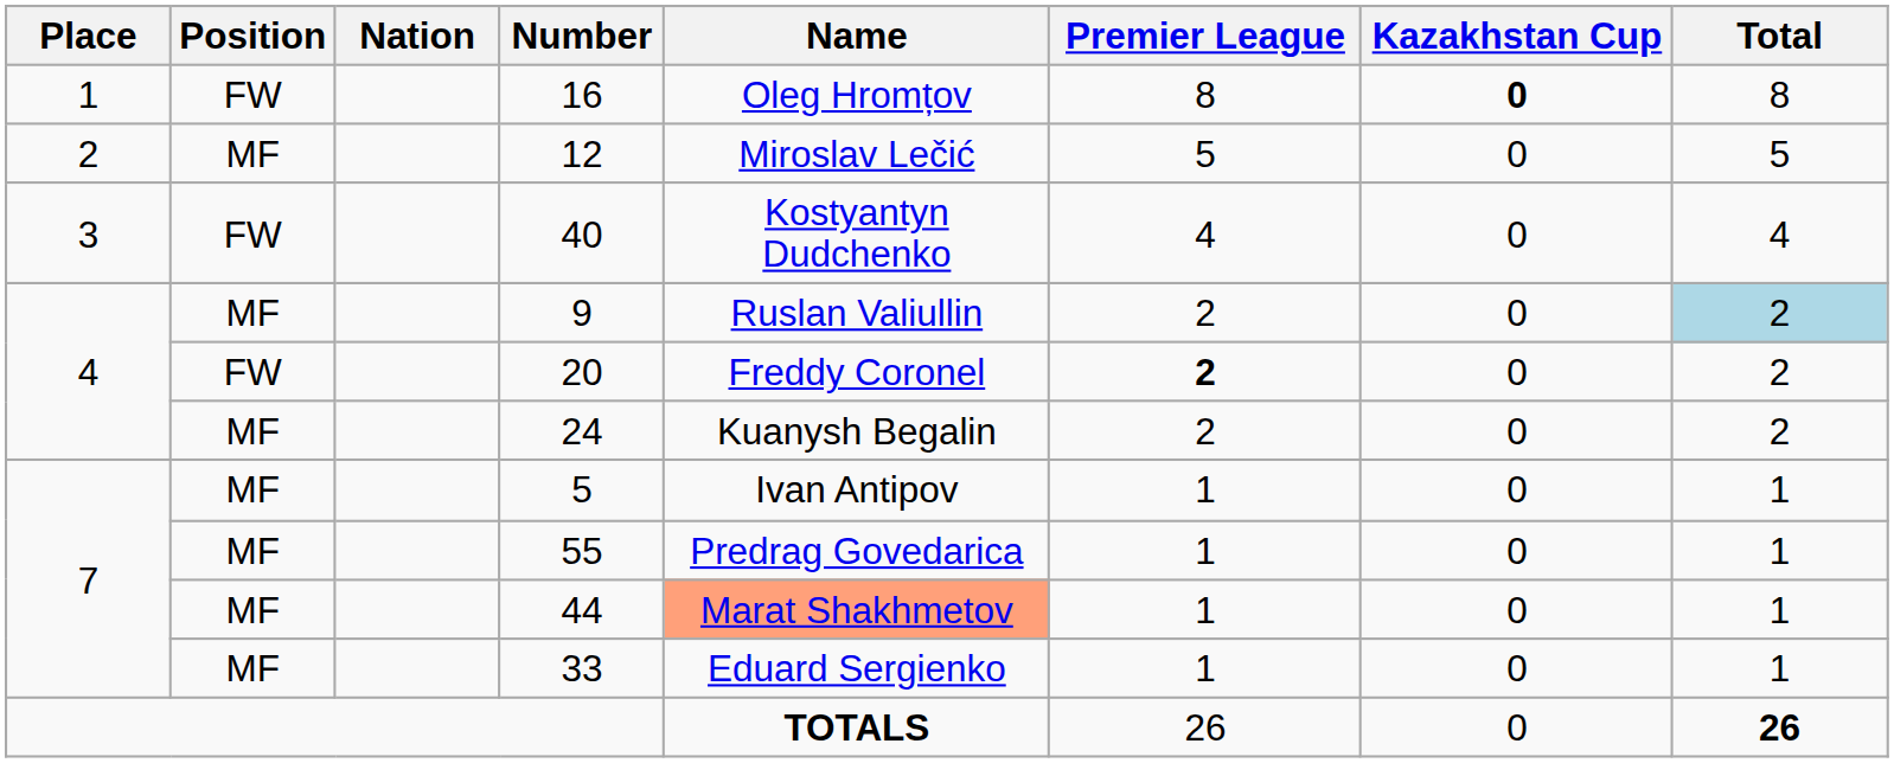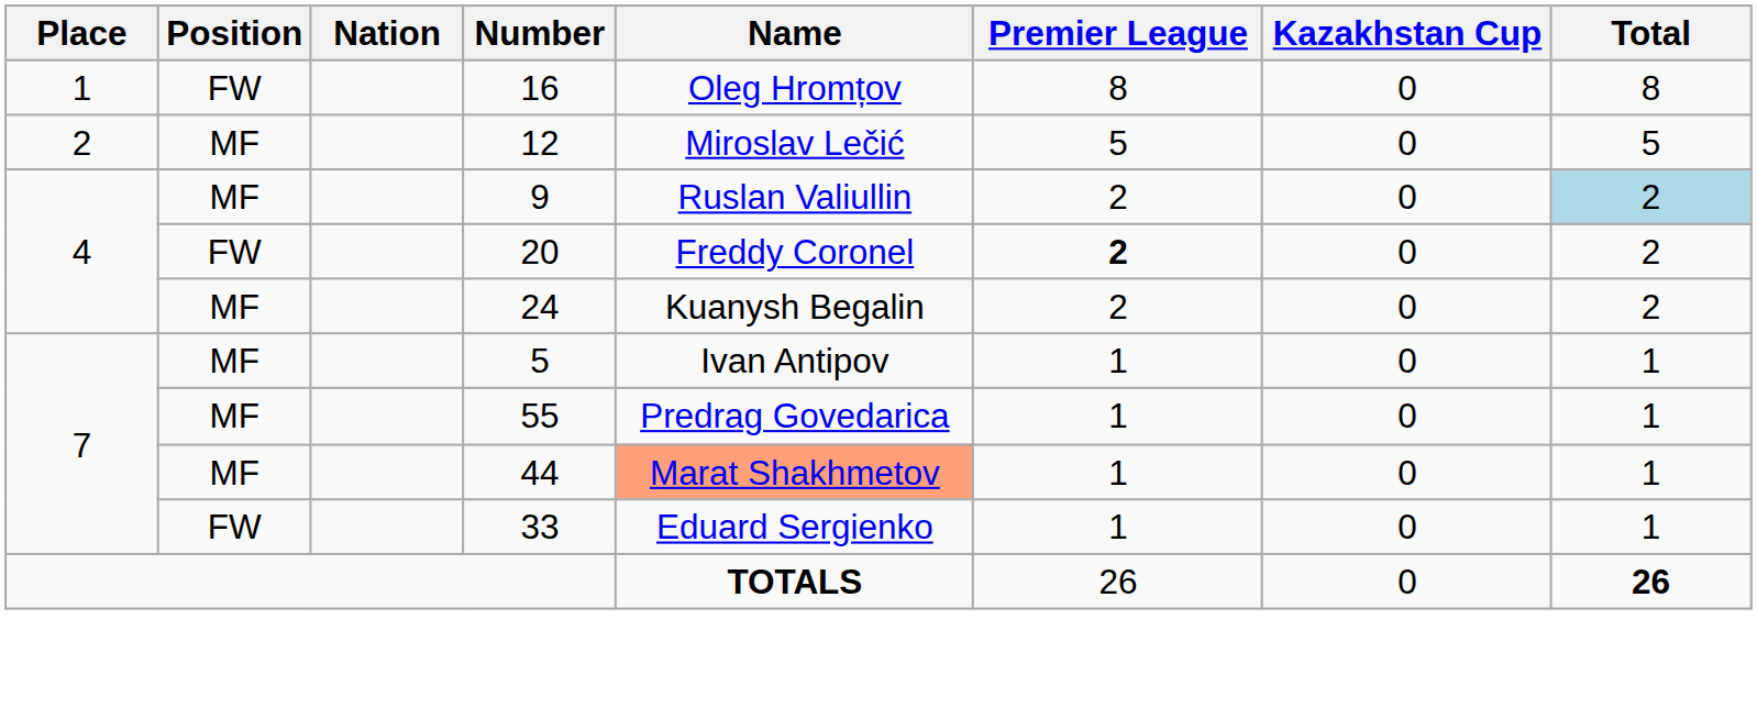 <table class="wikitable" style="font-size: 95%; text-align: center;">
 <tr>
 <th width=60>Place</th>
 <th width=60>Position</th>
 <th width=60>Nation</th>
 <th width=60>Number</th>
 <th width=150>Name</th>
 <th width=120><a href='#'>Premier League</a></th>
 <th width=120><a href='#'>Kazakhstan Cup</a></th>
 <th width=80><strong>Total</strong></th>
 </tr>
 <tr>
 <td>1</td>
 <td>FW</td>
 <td></td>
 <td>16</td>
 <td><a href='#'>Oleg Hromțov</a></td>
 <td>8</td>
-<td><strong>0</strong></td>
+<td>0</td>
 <td>8</td>
 </tr>
 <tr>
 <td>2</td>
 <td>MF</td>
 <td></td>
 <td>12</td>
 <td><a href='#'>Miroslav Lečić</a></td>
 <td>5</td>
 <td>0</td>
 <td>5</td>
-</tr>
-<tr>
-<td>3</td>
-<td>FW</td>
-<td></td>
-<td>40</td>
-<td><a href='#'>Kostyantyn Dudchenko</a></td>
-<td>4</td>
-<td>0</td>
-<td>4</td>
 </tr>
 <tr>
 <td rowspan="3">4</td>
 <td>MF</td>
 <td></td>
 <td>9</td>
 <td><a href='#'>Ruslan Valiullin</a></td>
 <td>2</td>
 <td>0</td>
 <td style="background: lightblue;">2</td>
 </tr>
 <tr>
 <td>FW</td>
 <td></td>
 <td>20</td>
 <td><a href='#'>Freddy Coronel</a></td>
 <td><strong>2</strong></td>
 <td>0</td>
 <td>2</td>
 </tr>
 <tr>
 <td>MF</td>
 <td></td>
 <td>24</td>
 <td>Kuanysh Begalin</td>
 <td>2</td>
 <td>0</td>
 <td>2</td>
 </tr>
 <tr>
 <td rowspan="4">7</td>
 <td>MF</td>
 <td></td>
 <td>5</td>
 <td>Ivan Antipov</td>
 <td>1</td>
 <td>0</td>
 <td>1</td>
 </tr>
 <tr>
 <td>MF</td>
 <td></td>
 <td>55</td>
 <td><a href='#'>Predrag Govedarica</a></td>
 <td>1</td>
 <td>0</td>
 <td>1</td>
 </tr>
 <tr>
 <td>MF</td>
 <td></td>
 <td>44</td>
 <td style="background: lightsalmon;"><a href='#'>Marat Shakhmetov</a></td>
 <td>1</td>
 <td>0</td>
 <td>1</td>
 </tr>
 <tr>
-<td>MF</td>
+<td>FW</td>
 <td></td>
 <td>33</td>
 <td><a href='#'>Eduard Sergienko</a></td>
 <td>1</td>
 <td>0</td>
 <td>1</td>
 </tr>
 <tr>
 <td colspan="4"></td>
 <td><strong>TOTALS</strong></td>
 <td>26</td>
 <td>0</td>
 <td><strong>26</strong></td>
 </tr>
 </table>
